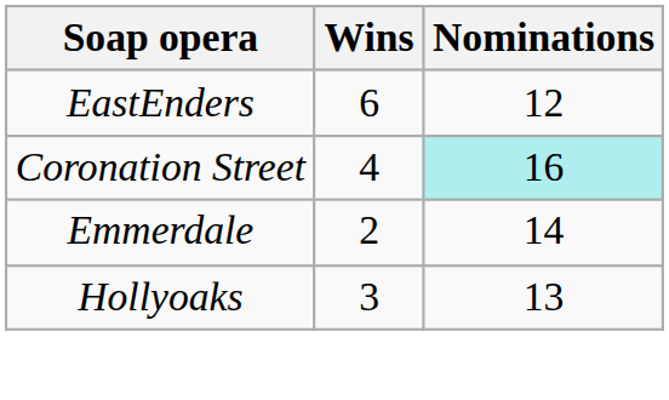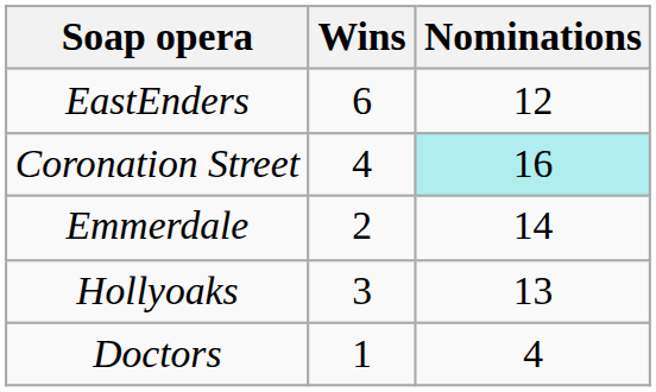 <table class="wikitable" style="text-align: center">
 <tr>
 <th scope="col">Soap opera</th>
 <th scope="col">Wins</th>
 <th scope="col">Nominations</th>
 </tr>
 <tr>
 <td><em>EastEnders</em></td>
 <td>6</td>
 <td>12</td>
 </tr>
 <tr>
 <td><em>Coronation Street</em></td>
 <td>4</td>
 <td style="background: paleturquoise;">16</td>
 </tr>
 <tr>
 <td><em>Emmerdale</em></td>
 <td>2</td>
 <td>14</td>
 </tr>
 <tr>
 <td><em>Hollyoaks</em></td>
 <td>3</td>
 <td>13</td>
 </tr>
+<tr>
+<td><em>Doctors</em></td>
+<td>1</td>
+<td>4</td>
+</tr>
 </table>
